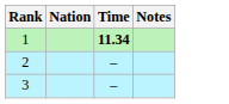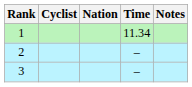 <table class="wikitable sortable" style="text-align:center">
 <tr>
 <th>Rank</th>
+<th>Cyclist</th>
 <th>Nation</th>
 <th>Time</th>
 <th>Notes</th>
 </tr>
 <tr bgcolor=bbf3bb>
 <td>1</td>
 <td align=left></td>
-<td><strong>11.34</strong></td>
+<td align=left></td>
+<td>11.34</td>
 <td></td>
 </tr>
 <tr bgcolor=bbf3ff>
 <td>2</td>
+<td align=left></td>
 <td align=left></td>
 <td>–</td>
 <td></td>
 </tr>
 <tr bgcolor=bbf3ff>
 <td>3</td>
 <td align=left></td>
+<td align=left></td>
 <td>–</td>
 <td></td>
 </tr>
 </table>
